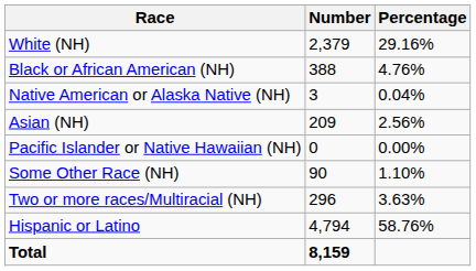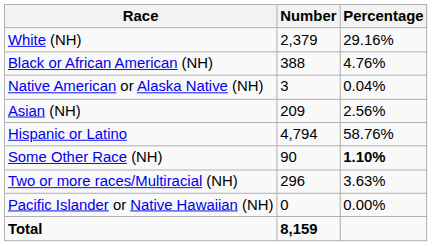 <table class="wikitable">
 <tr>
 <th>Race</th>
 <th>Number</th>
 <th>Percentage</th>
 </tr>
 <tr>
 <td><a href='#'>White</a> (NH)</td>
 <td>2,379</td>
 <td>29.16%</td>
 </tr>
 <tr>
 <td><a href='#'>Black or African American</a> (NH)</td>
 <td>388</td>
 <td>4.76%</td>
 </tr>
 <tr>
 <td><a href='#'>Native American</a> or <a href='#'>Alaska Native</a> (NH)</td>
 <td>3</td>
 <td>0.04%</td>
 </tr>
 <tr>
 <td><a href='#'>Asian</a> (NH)</td>
 <td>209</td>
 <td>2.56%</td>
 </tr>
 <tr>
-<td><a href='#'>Pacific Islander</a> or <a href='#'>Native Hawaiian</a> (NH)</td>
-<td>0</td>
-<td>0.00%</td>
+<td><a href='#'>Hispanic or Latino</a></td>
+<td>4,794</td>
+<td>58.76%</td>
 </tr>
 <tr>
 <td><a href='#'>Some Other Race</a> (NH)</td>
 <td>90</td>
-<td>1.10%</td>
+<td><strong>1.10%</strong></td>
 </tr>
 <tr>
 <td><a href='#'>Two or more races/Multiracial</a> (NH)</td>
 <td>296</td>
 <td>3.63%</td>
 </tr>
 <tr>
-<td><a href='#'>Hispanic or Latino</a></td>
-<td>4,794</td>
-<td>58.76%</td>
+<td><a href='#'>Pacific Islander</a> or <a href='#'>Native Hawaiian</a> (NH)</td>
+<td>0</td>
+<td>0.00%</td>
 </tr>
 <tr>
 <td><strong>Total</strong></td>
 <td><strong>8,159</strong></td>
 <td></td>
 </tr>
 </table>
